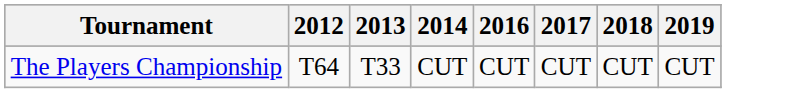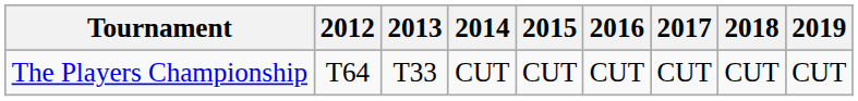 <table class="wikitable" style="font-size:95%;text-align:center;">
 <tr>
 <th>Tournament</th>
 <th>2012</th>
 <th>2013</th>
 <th>2014</th>
+<th>2015</th>
 <th>2016</th>
 <th>2017</th>
 <th>2018</th>
 <th>2019</th>
 </tr>
 <tr>
 <td align=left><a href='#'>The Players Championship</a></td>
 <td>T64</td>
 <td>T33</td>
 <td>CUT</td>
 <td>CUT</td>
 <td>CUT</td>
 <td>CUT</td>
 <td>CUT</td>
+<td>CUT</td>
 </tr>
 </table>
